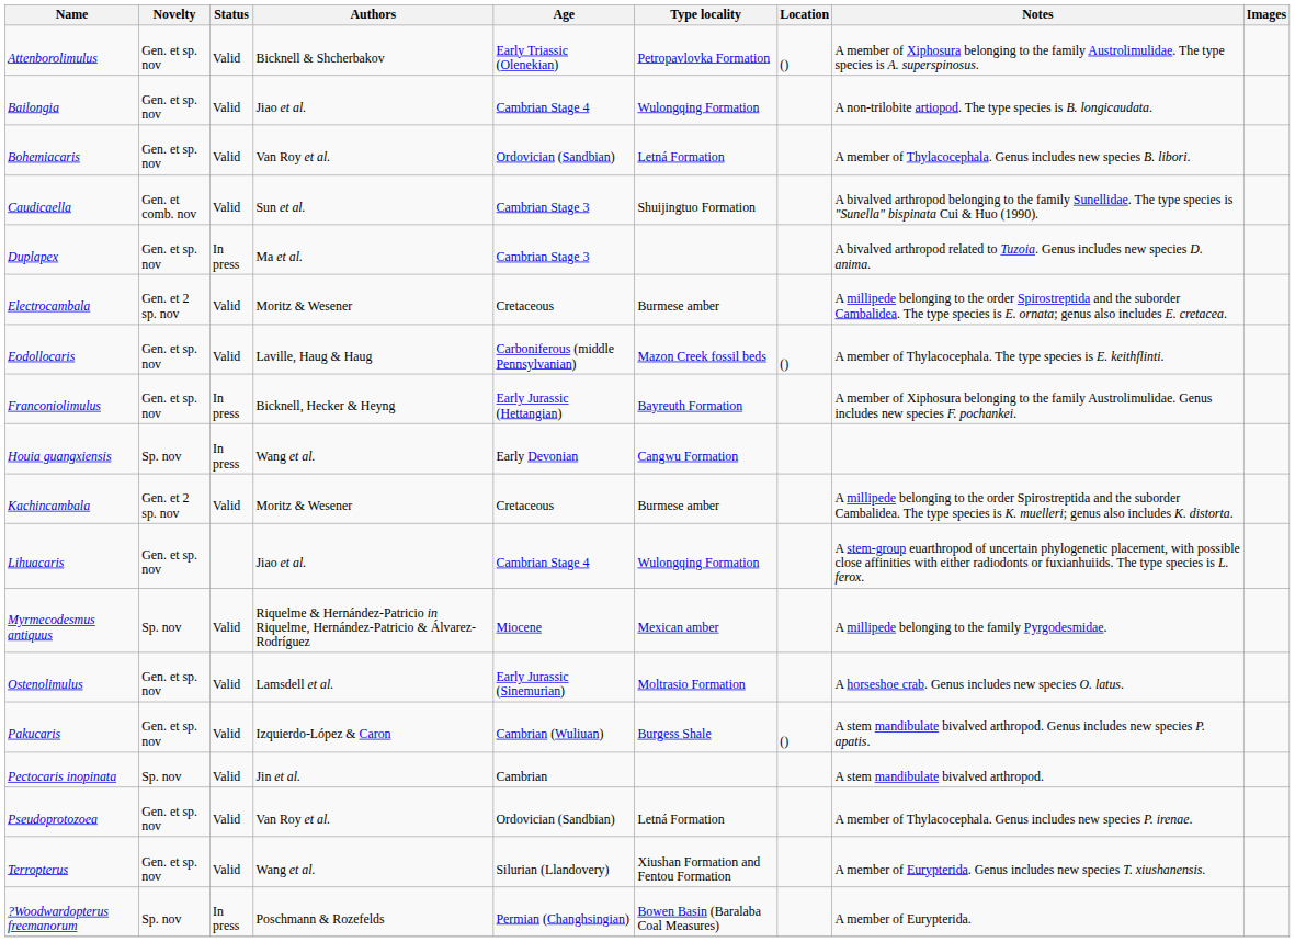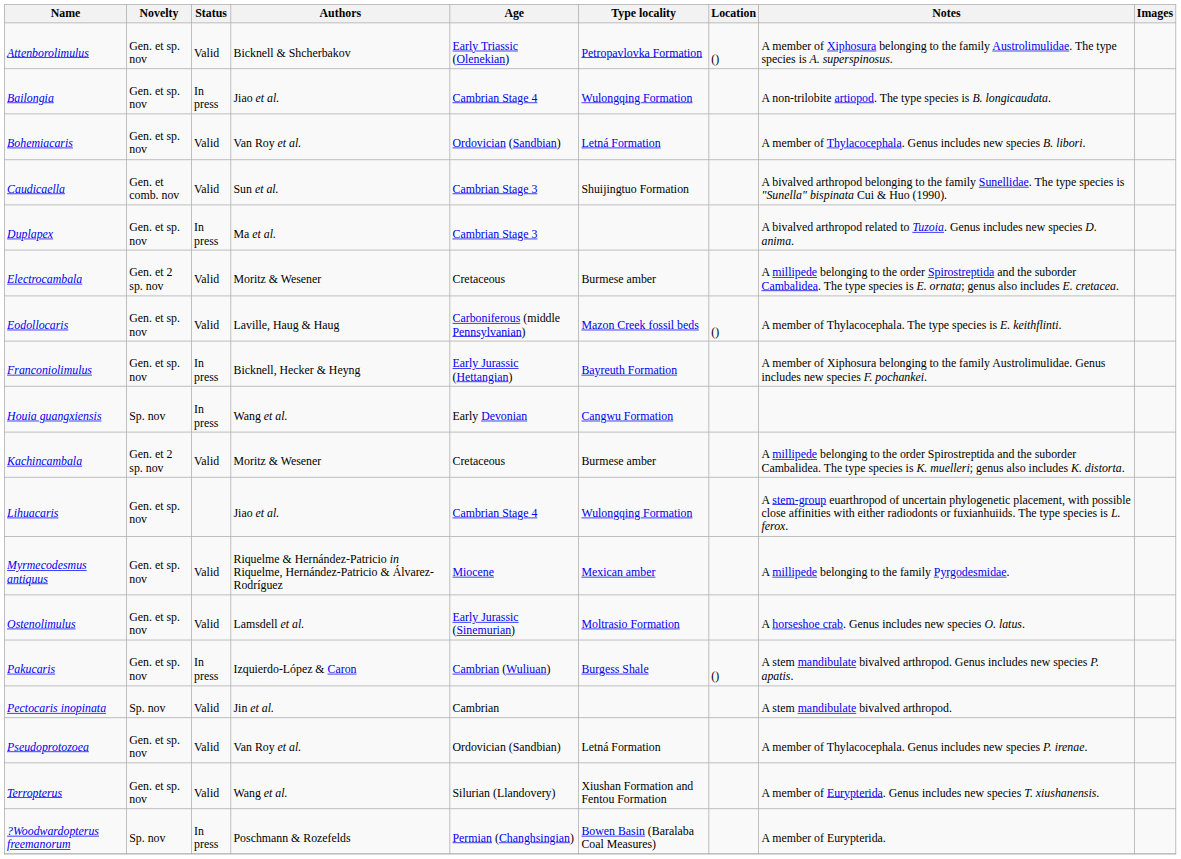 <table class="wikitable sortable" align="center" width="100%">
 <tr>
 <th>Name</th>
 <th>Novelty</th>
 <th>Status</th>
 <th>Authors</th>
 <th>Age</th>
 <th>Type locality</th>
 <th>Location</th>
 <th>Notes</th>
 <th>Images</th>
 </tr>
 <tr>
 <td><br><em><a href='#'>Attenborolimulus</a></em></td>
 <td><br>Gen. et sp. nov</td>
 <td><br>Valid</td>
 <td><br>Bicknell & Shcherbakov</td>
 <td><br><a href='#'>Early Triassic</a> (<a href='#'>Olenekian</a>)</td>
 <td><br><a href='#'>Petropavlovka Formation</a></td>
 <td><br><br>()</td>
 <td><br>A member of <a href='#'>Xiphosura</a> belonging to the family <a href='#'>Austrolimulidae</a>. The type species is <em>A. superspinosus</em>.</td>
 <td></td>
 </tr>
 <tr>
 <td><br><em><a href='#'>Bailongia</a></em></td>
 <td><br>Gen. et sp. nov</td>
-<td><br>Valid</td>
+<td><br>In press</td>
 <td><br>Jiao <em>et al.</em></td>
 <td><br><a href='#'>Cambrian Stage 4</a></td>
 <td><br><a href='#'>Wulongqing Formation</a></td>
 <td><br></td>
 <td><br>A non-trilobite <a href='#'>artiopod</a>. The type species is <em>B. longicaudata</em>.</td>
 <td></td>
 </tr>
 <tr>
 <td><br><em><a href='#'>Bohemiacaris</a></em></td>
 <td><br>Gen. et sp. nov</td>
 <td><br>Valid</td>
 <td><br>Van Roy <em>et al.</em></td>
 <td><br><a href='#'>Ordovician</a> (<a href='#'>Sandbian</a>)</td>
 <td><br><a href='#'>Letná Formation</a></td>
 <td><br></td>
 <td><br>A member of <a href='#'>Thylacocephala</a>. Genus includes new species <em>B. libori</em>.</td>
 <td></td>
 </tr>
 <tr>
 <td><br><em><a href='#'>Caudicaella</a></em></td>
 <td><br>Gen. et comb. nov</td>
 <td><br>Valid</td>
 <td><br>Sun <em>et al.</em></td>
 <td><br><a href='#'>Cambrian Stage 3</a></td>
 <td><br>Shuijingtuo Formation</td>
 <td><br></td>
 <td><br>A bivalved arthropod belonging to the family <a href='#'>Sunellidae</a>. The type species is <em>"Sunella" bispinata</em> Cui & Huo (1990).</td>
 <td></td>
 </tr>
 <tr>
 <td><br><em><a href='#'>Duplapex</a></em></td>
 <td><br>Gen. et sp. nov</td>
 <td><br>In press</td>
 <td><br>Ma <em>et al.</em></td>
 <td><br><a href='#'>Cambrian Stage 3</a></td>
 <td></td>
 <td><br></td>
 <td><br>A bivalved arthropod related to <em><a href='#'>Tuzoia</a></em>. Genus includes new species <em>D. anima</em>.</td>
 <td></td>
 </tr>
 <tr>
 <td><br><em><a href='#'>Electrocambala</a></em></td>
 <td><br>Gen. et 2 sp. nov</td>
 <td><br>Valid</td>
 <td><br>Moritz & Wesener</td>
 <td><br>Cretaceous</td>
 <td><br>Burmese amber</td>
 <td><br></td>
 <td><br>A <a href='#'>millipede</a> belonging to the order <a href='#'>Spirostreptida</a> and the suborder <a href='#'>Cambalidea</a>. The type species is <em>E. ornata</em>; genus also includes <em>E. cretacea</em>.</td>
 <td></td>
 </tr>
 <tr>
 <td><br><em><a href='#'>Eodollocaris</a></em></td>
 <td><br>Gen. et sp. nov</td>
 <td><br>Valid</td>
 <td><br>Laville, Haug & Haug</td>
 <td><br><a href='#'>Carboniferous</a> (middle <a href='#'>Pennsylvanian</a>)</td>
 <td><br><a href='#'>Mazon Creek fossil beds</a></td>
 <td><br><br>()</td>
 <td><br>A member of Thylacocephala. The type species is <em>E. keithflinti</em>.</td>
 <td></td>
 </tr>
 <tr>
 <td><br><em><a href='#'>Franconiolimulus</a></em></td>
 <td><br>Gen. et sp. nov</td>
 <td><br>In press</td>
 <td><br>Bicknell, Hecker & Heyng</td>
 <td><br><a href='#'>Early Jurassic</a> (<a href='#'>Hettangian</a>)</td>
 <td><br><a href='#'>Bayreuth Formation</a></td>
 <td><br></td>
 <td><br>A member of Xiphosura belonging to the family Austrolimulidae. Genus includes new species <em>F. pochankei</em>.</td>
 <td></td>
 </tr>
 <tr>
 <td><br><em><a href='#'>Houia guangxiensis</a></em></td>
 <td><br>Sp. nov</td>
 <td><br>In press</td>
 <td><br>Wang <em>et al.</em></td>
 <td><br>Early <a href='#'>Devonian</a></td>
 <td><br><a href='#'>Cangwu Formation</a></td>
 <td><br></td>
 <td></td>
 <td></td>
 </tr>
 <tr>
 <td><br><em><a href='#'>Kachincambala</a></em></td>
 <td><br>Gen. et 2 sp. nov</td>
 <td><br>Valid</td>
 <td><br>Moritz & Wesener</td>
 <td><br>Cretaceous</td>
 <td><br>Burmese amber</td>
 <td><br></td>
 <td><br>A <a href='#'>millipede</a> belonging to the order Spirostreptida and the suborder Cambalidea. The type species is <em>K. muelleri</em>; genus also includes <em>K. distorta</em>.</td>
 <td></td>
 </tr>
 <tr>
 <td><br><em><a href='#'>Lihuacaris</a></em></td>
 <td><br>Gen. et sp. nov</td>
 <td></td>
 <td><br>Jiao <em>et al.</em></td>
 <td><br><a href='#'>Cambrian Stage 4</a></td>
 <td><br><a href='#'>Wulongqing Formation</a></td>
 <td><br></td>
 <td><br>A <a href='#'>stem-group</a> euarthropod of uncertain phylogenetic placement, with possible close affinities with either radiodonts or fuxianhuiids. The type species is <em>L. ferox</em>.</td>
 <td></td>
 </tr>
 <tr>
 <td><br><em><a href='#'>Myrmecodesmus antiquus</a></em></td>
-<td><br>Sp. nov</td>
+<td><br>Gen. et sp. nov</td>
 <td><br>Valid</td>
 <td><br>Riquelme & Hernández-Patricio <em>in</em> Riquelme, Hernández-Patricio & Álvarez-Rodríguez</td>
 <td><br><a href='#'>Miocene</a></td>
 <td><br><a href='#'>Mexican amber</a></td>
 <td><br></td>
 <td><br>A <a href='#'>millipede</a> belonging to the family <a href='#'>Pyrgodesmidae</a>.</td>
 <td></td>
 </tr>
 <tr>
 <td><br><em><a href='#'>Ostenolimulus</a></em></td>
 <td><br>Gen. et sp. nov</td>
 <td><br>Valid</td>
 <td><br>Lamsdell <em>et al.</em></td>
 <td><br><a href='#'>Early Jurassic</a> (<a href='#'>Sinemurian</a>)</td>
 <td><br><a href='#'>Moltrasio Formation</a></td>
 <td><br></td>
 <td><br>A <a href='#'>horseshoe crab</a>. Genus includes new species <em>O. latus</em>.</td>
 <td></td>
 </tr>
 <tr>
 <td><br><em><a href='#'>Pakucaris</a></em></td>
 <td><br>Gen. et sp. nov</td>
-<td><br>Valid</td>
+<td><br>In press</td>
 <td><br>Izquierdo-López & <a href='#'>Caron</a></td>
 <td><br><a href='#'>Cambrian</a> (<a href='#'>Wuliuan</a>)</td>
 <td><br><a href='#'>Burgess Shale</a></td>
 <td><br><br>()</td>
 <td><br>A stem <a href='#'>mandibulate</a> bivalved arthropod. Genus includes new species <em>P. apatis</em>.</td>
 <td></td>
 </tr>
 <tr>
 <td><br><em><a href='#'>Pectocaris inopinata</a></em></td>
 <td><br>Sp. nov</td>
 <td><br>Valid</td>
 <td><br>Jin <em>et al.</em></td>
 <td><br>Cambrian</td>
 <td></td>
 <td><br></td>
 <td><br>A stem <a href='#'>mandibulate</a> bivalved arthropod.</td>
 <td></td>
 </tr>
 <tr>
 <td><br><em><a href='#'>Pseudoprotozoea</a></em></td>
 <td><br>Gen. et sp. nov</td>
 <td><br>Valid</td>
 <td><br>Van Roy <em>et al.</em></td>
 <td><br>Ordovician (Sandbian)</td>
 <td><br>Letná Formation</td>
 <td><br></td>
 <td><br>A member of Thylacocephala. Genus includes new species <em>P. irenae</em>.</td>
 <td></td>
 </tr>
 <tr>
 <td><br><em><a href='#'>Terropterus</a></em></td>
 <td><br>Gen. et sp. nov</td>
 <td><br>Valid</td>
 <td><br>Wang <em>et al.</em></td>
 <td><br>Silurian (Llandovery)</td>
 <td><br>Xiushan Formation and Fentou Formation</td>
 <td><br></td>
 <td><br>A member of <a href='#'>Eurypterida</a>. Genus includes new species <em>T. xiushanensis</em>.</td>
 <td><br></td>
 </tr>
 <tr>
 <td><br><em><a href='#'>?Woodwardopterus freemanorum</a></em></td>
 <td><br>Sp. nov</td>
 <td><br>In press</td>
 <td><br>Poschmann & Rozefelds</td>
 <td><br><a href='#'>Permian</a> (<a href='#'>Changhsingian</a>)</td>
 <td><br><a href='#'>Bowen Basin</a> (Baralaba Coal Measures)</td>
 <td><br></td>
 <td><br>A member of Eurypterida.</td>
 <td></td>
 </tr>
 <tr>
 </tr>
 </table>
